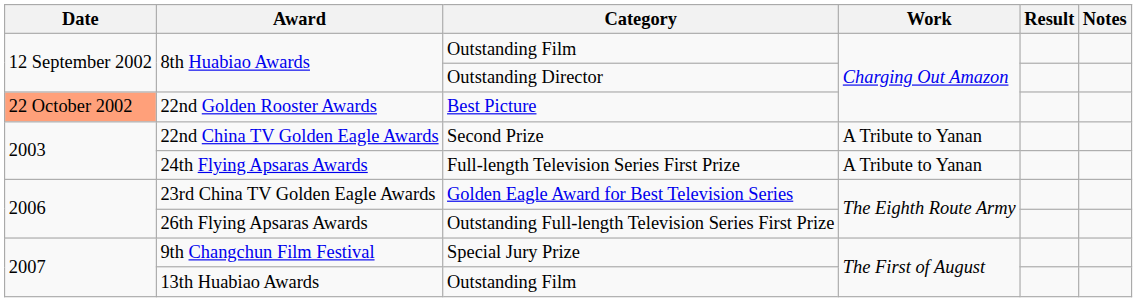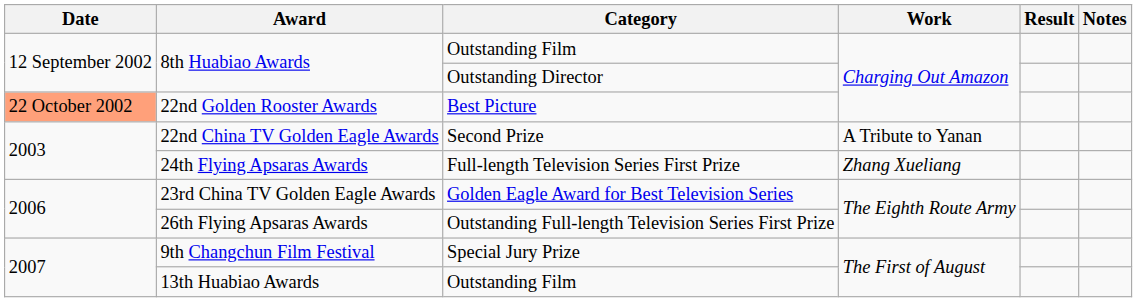 <table class="wikitable">
 <tr>
 <th>Date</th>
 <th>Award</th>
 <th>Category</th>
 <th>Work</th>
 <th>Result</th>
 <th>Notes</th>
 </tr>
 <tr>
 <td rowspan="2">12 September 2002</td>
 <td rowspan="2">8th <a href='#'>Huabiao Awards</a></td>
 <td>Outstanding Film</td>
 <td rowspan="3"><em><a href='#'>Charging Out Amazon</a></em></td>
 <td></td>
 <td></td>
 </tr>
 <tr>
 <td>Outstanding Director</td>
 <td></td>
 <td></td>
 </tr>
 <tr>
 <td rowspan="1" style="background: lightsalmon;">22 October 2002</td>
 <td rowspan="1">22nd <a href='#'>Golden Rooster Awards</a></td>
 <td><a href='#'>Best Picture</a></td>
 <td></td>
 <td></td>
 </tr>
 <tr>
 <td rowspan="2">2003</td>
 <td>22nd <a href='#'>China TV Golden Eagle Awards</a></td>
 <td>Second Prize</td>
 <td>A Tribute to Yanan</td>
 <td></td>
 <td></td>
 </tr>
 <tr>
 <td>24th <a href='#'>Flying Apsaras Awards</a></td>
 <td>Full-length Television Series First Prize</td>
-<td>A Tribute to Yanan</td>
+<td><em>Zhang Xueliang</em></td>
 <td></td>
 <td></td>
 </tr>
 <tr>
 <td rowspan="2">2006</td>
 <td>23rd China TV Golden Eagle Awards</td>
 <td><a href='#'>Golden Eagle Award for Best Television Series</a></td>
 <td rowspan="2"><em>The Eighth Route Army</em></td>
 <td></td>
 <td></td>
 </tr>
 <tr>
 <td>26th Flying Apsaras Awards</td>
 <td>Outstanding Full-length Television Series First Prize</td>
 <td></td>
 <td></td>
 </tr>
 <tr>
 <td rowspan="2">2007</td>
 <td>9th <a href='#'>Changchun Film Festival</a></td>
 <td>Special Jury Prize</td>
 <td rowspan="2"><em>The First of August</em></td>
 <td></td>
 <td></td>
 </tr>
 <tr>
 <td>13th Huabiao Awards</td>
 <td>Outstanding Film</td>
 <td></td>
 <td></td>
 </tr>
 </table>
